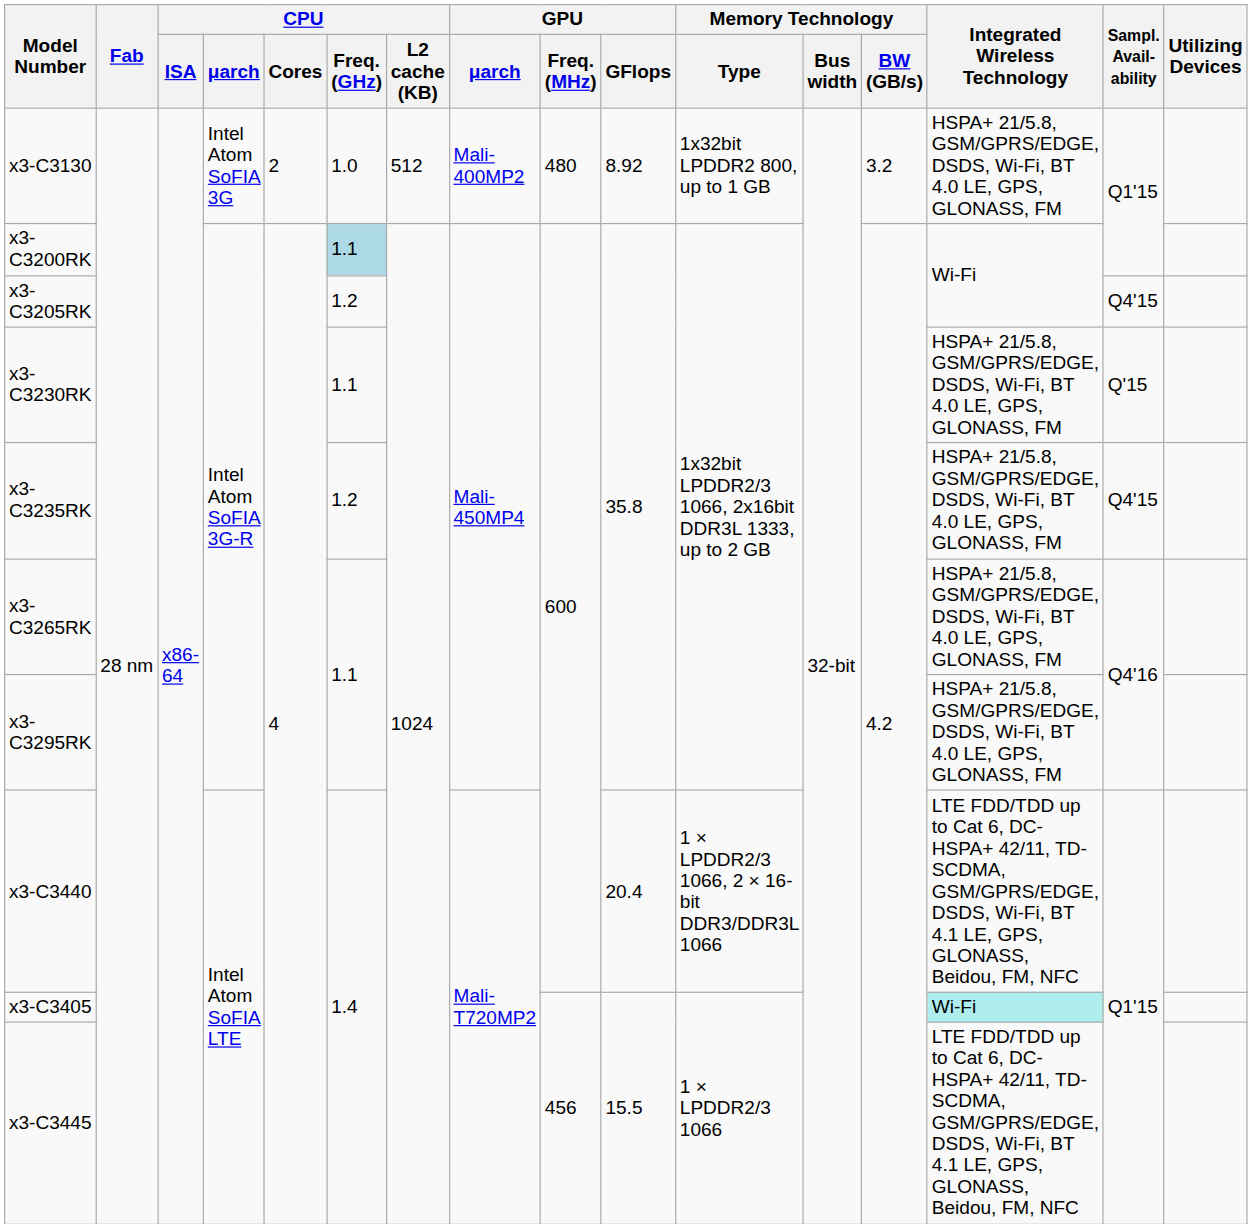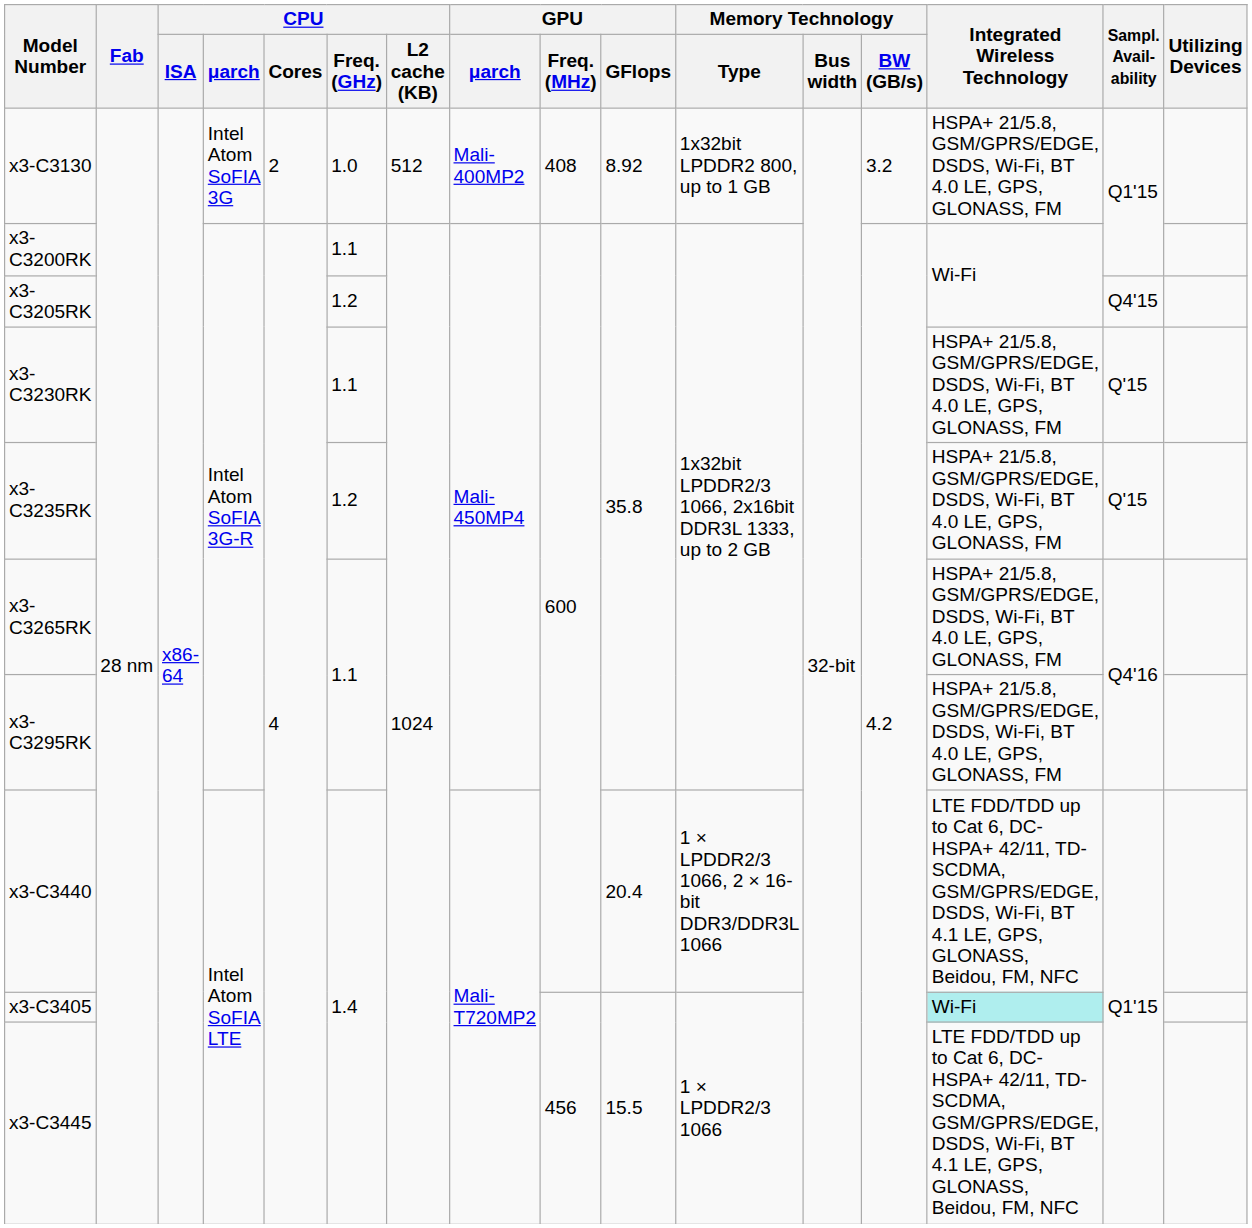 <table class="wikitable">
 <tr>
 <th rowspan="2">Model Number</th>
 <th rowspan="2"><a href='#'>Fab</a></th>
 <th colspan="5"><a href='#'>CPU</a></th>
 <th colspan="3">GPU</th>
 <th colspan="3">Memory Technology</th>
 <th rowspan="2">Integrated Wireless Technology</th>
 <th rowspan="2"><small>Sampl. Avail-<br>ability</small></th>
 <th rowspan="2">Utilizing Devices</th>
 </tr>
 <tr>
 <th><a href='#'>ISA</a></th>
 <th><a href='#'>μarch</a></th>
 <th>Cores</th>
 <th>Freq. (<a href='#'>GHz</a>)</th>
 <th>L2 cache (KB)</th>
 <th><a href='#'>μarch</a></th>
 <th>Freq. (<a href='#'>MHz</a>)</th>
 <th>GFlops</th>
 <th>Type</th>
 <th>Bus width</th>
 <th><a href='#'>BW</a> (GB/s)</th>
 </tr>
 <tr>
 <td>x3-C3130</td>
 <td rowspan="10">28 nm</td>
 <td rowspan="10"><a href='#'>x86-64</a></td>
 <td>Intel Atom <a href='#'>SoFIA 3G</a></td>
 <td>2</td>
 <td>1.0</td>
 <td>512</td>
 <td><a href='#'>Mali-400MP2</a></td>
-<td>480</td>
+<td>408</td>
 <td>8.92</td>
 <td>1x32bit LPDDR2 800, up to 1 GB</td>
 <td rowspan="10">32-bit</td>
 <td>3.2</td>
 <td>HSPA+ 21/5.8, GSM/GPRS/EDGE, DSDS, Wi-Fi, BT 4.0 LE, GPS, GLONASS, FM</td>
 <td rowspan="2">Q1'15</td>
 <td></td>
 </tr>
 <tr>
 <td>x3-C3200RK</td>
 <td rowspan="6">Intel Atom <a href='#'>SoFIA 3G-R</a></td>
 <td rowspan="9">4</td>
-<td style="background: lightblue;">1.1</td>
+<td>1.1</td>
 <td rowspan="9">1024</td>
 <td rowspan="6"><a href='#'>Mali-450MP4</a></td>
 <td rowspan="7">600</td>
 <td rowspan="6">35.8</td>
 <td rowspan="6">1x32bit LPDDR2/3 1066, 2x16bit DDR3L 1333, up to 2 GB</td>
 <td rowspan="9">4.2</td>
 <td rowspan="2">Wi-Fi</td>
 <td></td>
 </tr>
 <tr>
 <td>x3-C3205RK</td>
 <td>1.2</td>
 <td>Q4'15</td>
 <td></td>
 </tr>
 <tr>
 <td>x3-C3230RK</td>
 <td>1.1</td>
 <td>HSPA+ 21/5.8, GSM/GPRS/EDGE, DSDS, Wi-Fi, BT 4.0 LE, GPS, GLONASS, FM</td>
 <td>Q'15</td>
 <td></td>
 </tr>
 <tr>
 <td>x3-C3235RK</td>
 <td>1.2</td>
 <td>HSPA+ 21/5.8, GSM/GPRS/EDGE, DSDS, Wi-Fi, BT 4.0 LE, GPS, GLONASS, FM</td>
-<td>Q4'15</td>
+<td>Q'15</td>
 <td></td>
 </tr>
 <tr>
 <td>x3-C3265RK</td>
 <td rowspan="2">1.1</td>
 <td>HSPA+ 21/5.8, GSM/GPRS/EDGE, DSDS, Wi-Fi, BT 4.0 LE, GPS, GLONASS, FM</td>
 <td rowspan="2">Q4'16</td>
 <td></td>
 </tr>
 <tr>
 <td>x3-C3295RK</td>
 <td>HSPA+ 21/5.8, GSM/GPRS/EDGE, DSDS, Wi-Fi, BT 4.0 LE, GPS, GLONASS, FM</td>
 <td></td>
 </tr>
 <tr>
 <td>x3-C3440</td>
 <td rowspan="3">Intel Atom <a href='#'>SoFIA LTE</a></td>
 <td rowspan="3">1.4</td>
 <td rowspan="3"><a href='#'>Mali-T720MP2</a></td>
 <td>20.4</td>
 <td>1 × LPDDR2/3 1066, 2 × 16-bit DDR3/DDR3L 1066</td>
 <td>LTE FDD/TDD up to Cat 6, DC-HSPA+ 42/11, TD-SCDMA, GSM/GPRS/EDGE, DSDS, Wi-Fi, BT 4.1 LE, GPS, GLONASS, Beidou, FM, NFC</td>
 <td rowspan="3">Q1'15</td>
 <td></td>
 </tr>
 <tr>
 <td>x3-C3405</td>
 <td rowspan="2">456</td>
 <td rowspan="2">15.5</td>
 <td rowspan="2">1 × LPDDR2/3 1066</td>
 <td style="background: paleturquoise;">Wi-Fi</td>
 <td></td>
 </tr>
 <tr>
 <td>x3-C3445</td>
 <td>LTE FDD/TDD up to Cat 6, DC-HSPA+ 42/11, TD-SCDMA, GSM/GPRS/EDGE, DSDS, Wi-Fi, BT 4.1 LE, GPS, GLONASS, Beidou, FM, NFC</td>
 <td></td>
 </tr>
 </table>
